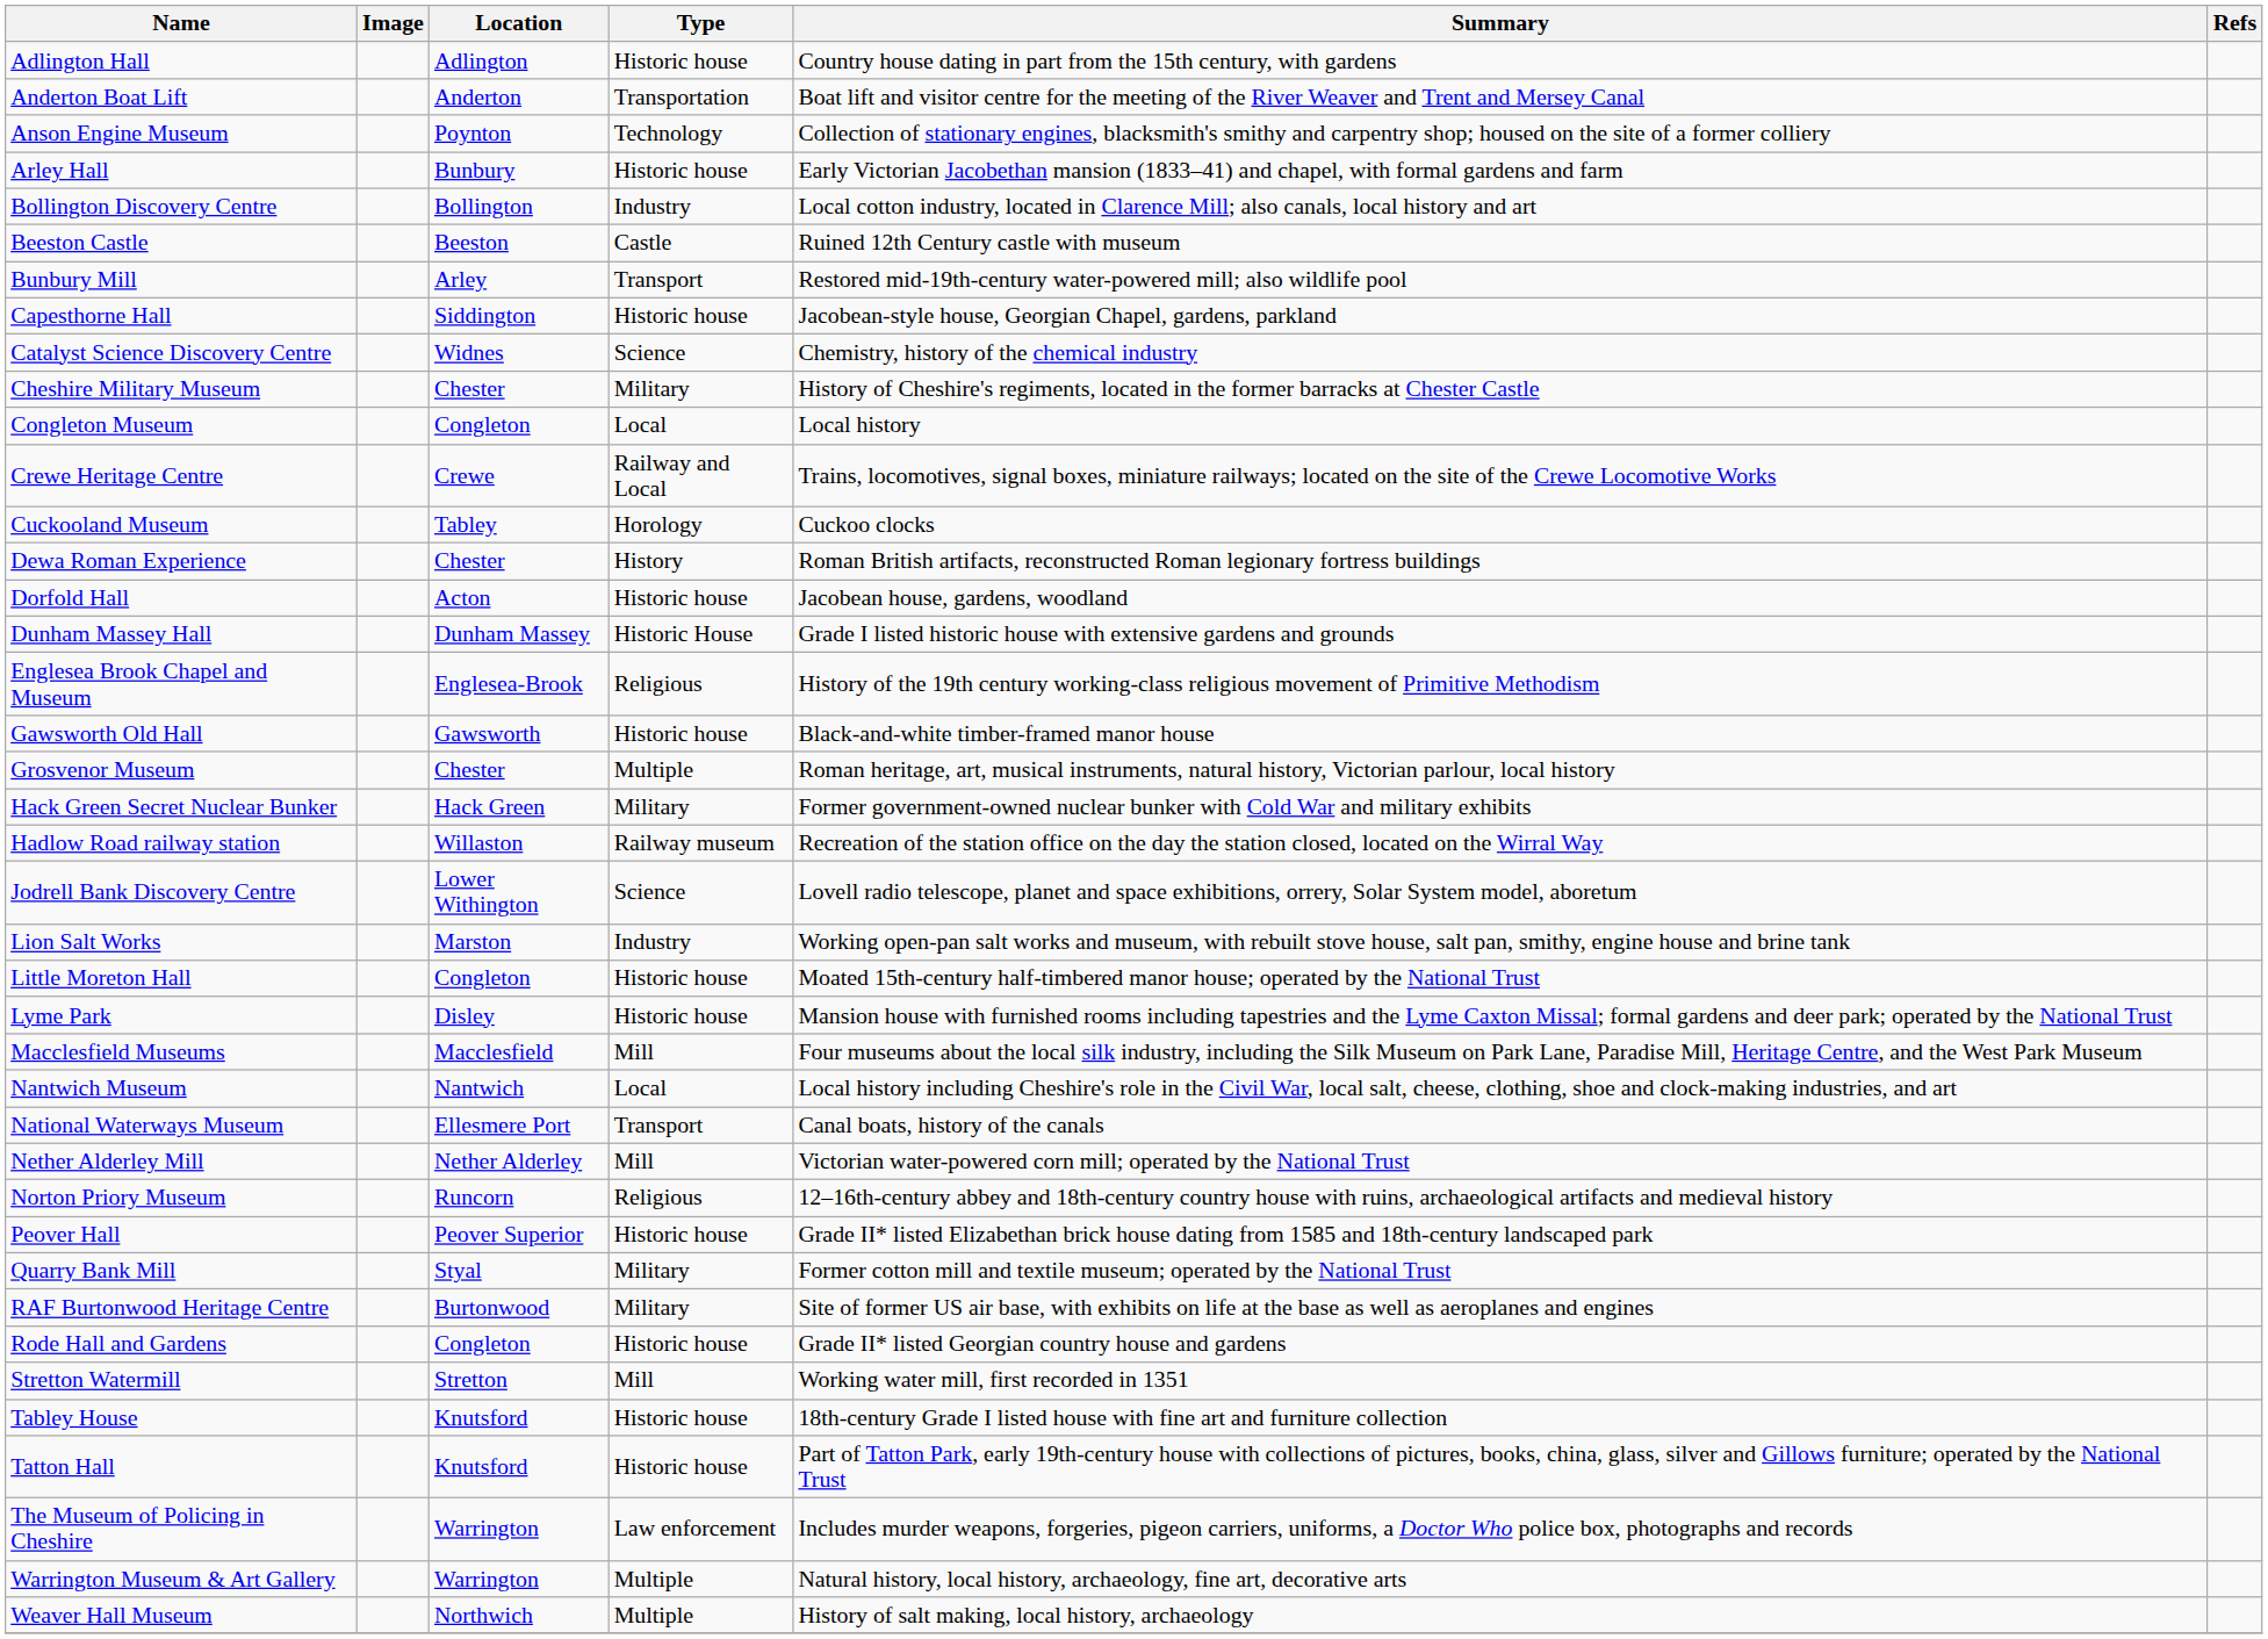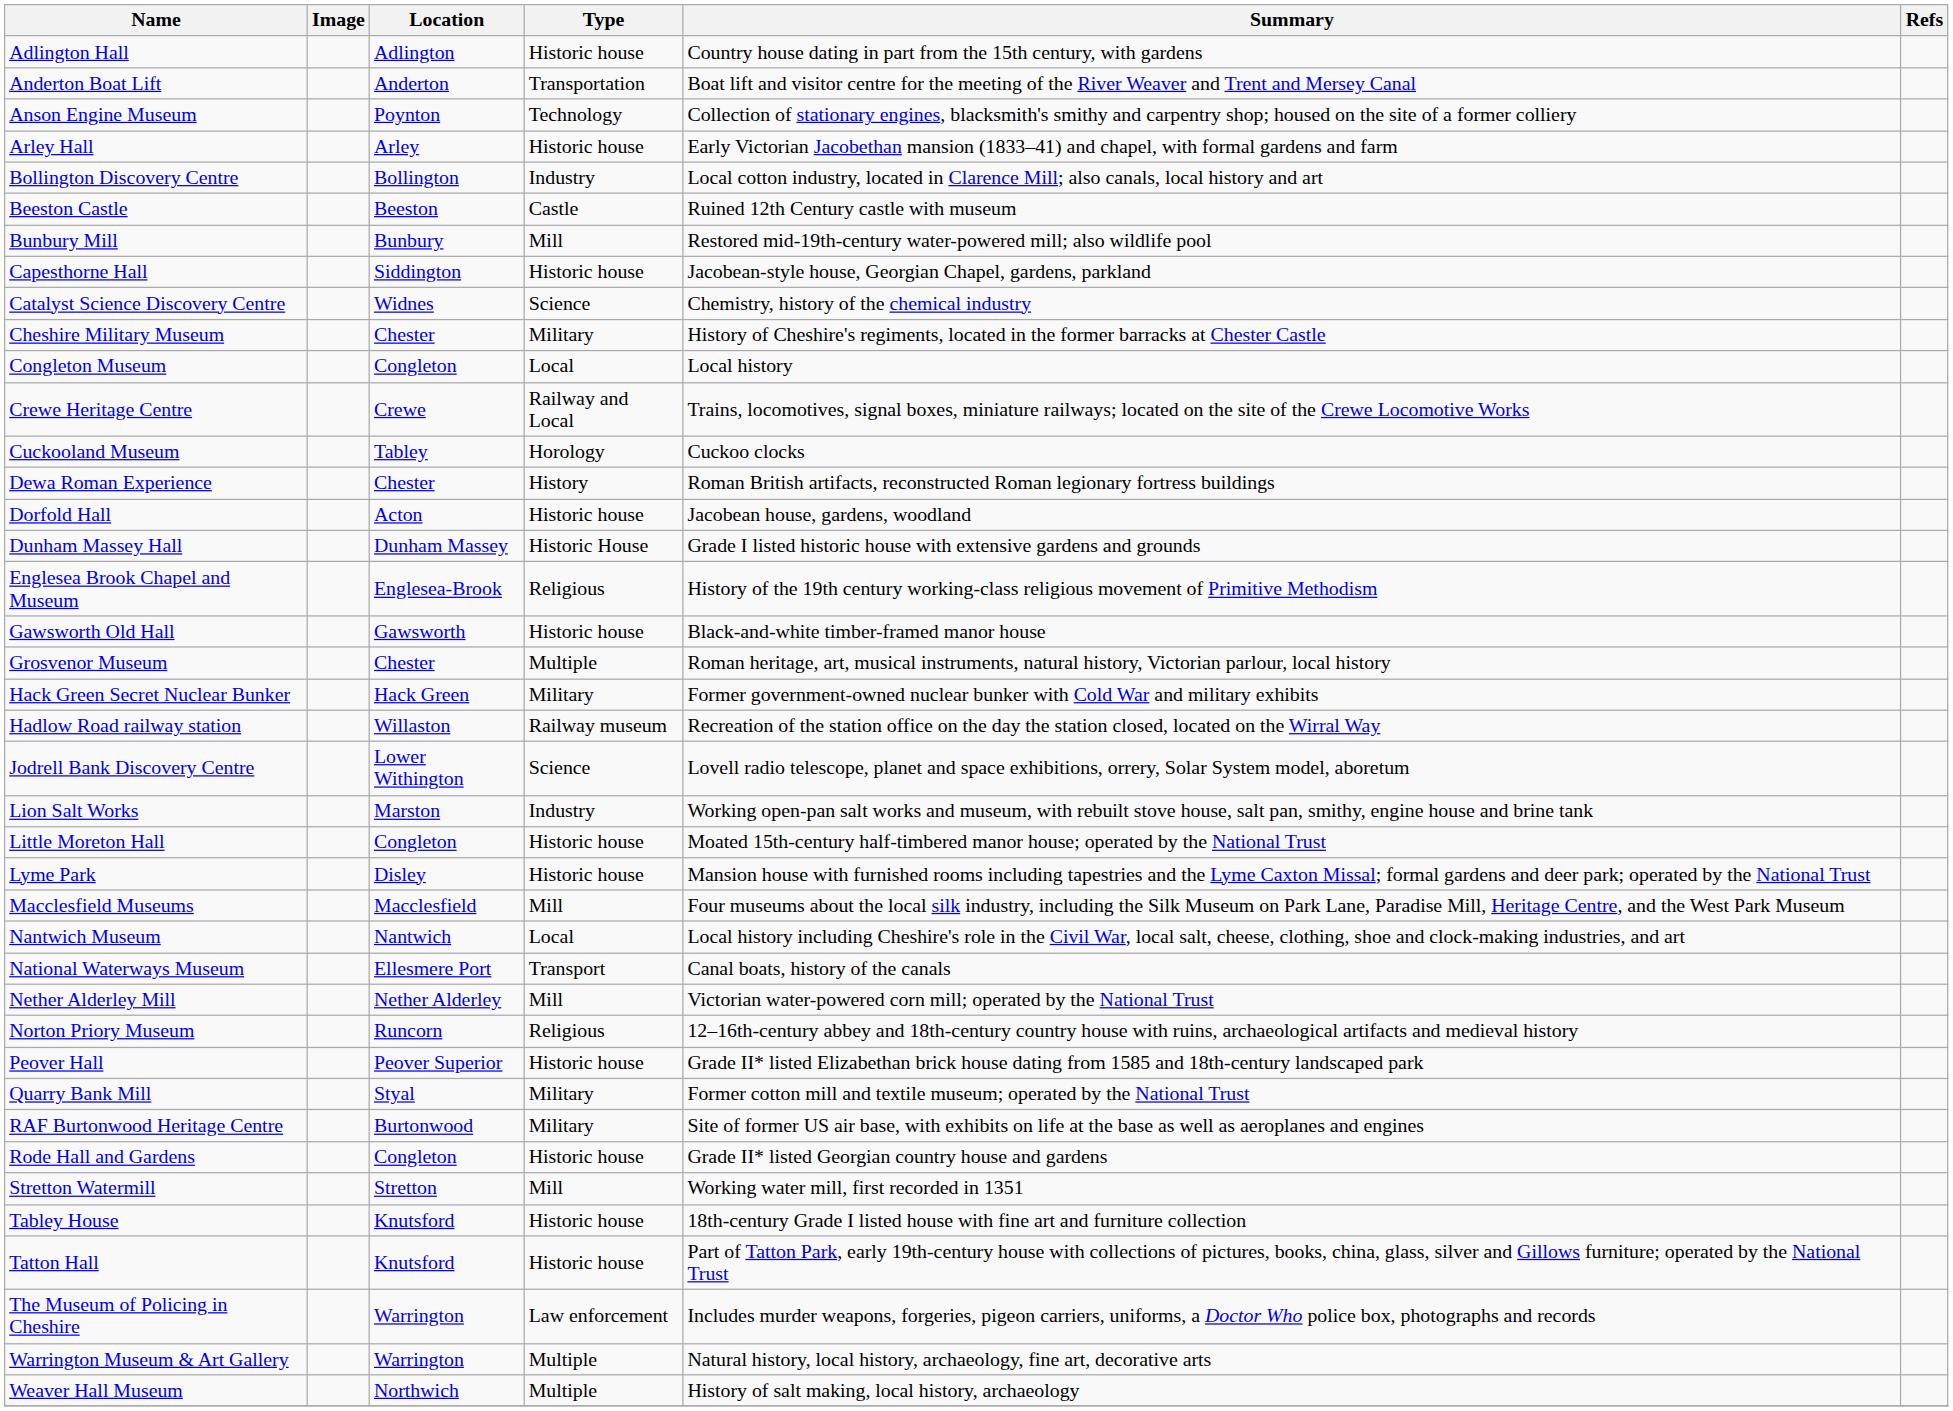 <table class="wikitable sortable">
 <tr>
 <th>Name</th>
 <th>Image</th>
 <th>Location</th>
 <th>Type</th>
 <th>Summary</th>
 <th>Refs</th>
 </tr>
 <tr>
 <td><a href='#'>Adlington Hall</a></td>
 <td></td>
 <td><a href='#'>Adlington</a></td>
 <td>Historic house</td>
 <td>Country house dating in part from the 15th century, with gardens</td>
 <td></td>
 </tr>
 <tr>
 <td><a href='#'>Anderton Boat Lift</a></td>
 <td></td>
 <td><a href='#'>Anderton</a></td>
 <td>Transportation</td>
 <td>Boat lift and visitor centre for the meeting of the <a href='#'>River Weaver</a> and <a href='#'>Trent and Mersey Canal</a></td>
 <td></td>
 </tr>
 <tr>
 <td><a href='#'>Anson Engine Museum</a></td>
 <td></td>
 <td><a href='#'>Poynton</a></td>
 <td>Technology</td>
 <td>Collection of <a href='#'>stationary engines</a>, blacksmith's smithy and carpentry shop; housed on the site of a former colliery</td>
 <td></td>
 </tr>
 <tr>
 <td><a href='#'>Arley Hall</a></td>
 <td></td>
-<td><a href='#'>Bunbury</a></td>
+<td><a href='#'>Arley</a></td>
 <td>Historic house</td>
 <td>Early Victorian <a href='#'>Jacobethan</a> mansion (1833–41) and chapel, with formal gardens and farm</td>
 <td></td>
 </tr>
 <tr>
 <td><a href='#'>Bollington Discovery Centre</a></td>
 <td></td>
 <td><a href='#'>Bollington</a></td>
 <td>Industry</td>
 <td>Local cotton industry, located in <a href='#'>Clarence Mill</a>; also canals, local history and art</td>
 <td></td>
 </tr>
 <tr>
 <td><a href='#'>Beeston Castle</a></td>
 <td></td>
 <td><a href='#'>Beeston</a></td>
 <td>Castle</td>
 <td>Ruined 12th Century castle with museum</td>
 <td></td>
 </tr>
 <tr>
 <td><a href='#'>Bunbury Mill</a></td>
 <td></td>
-<td><a href='#'>Arley</a></td>
-<td>Transport</td>
+<td><a href='#'>Bunbury</a></td>
+<td>Mill</td>
 <td>Restored mid-19th-century water-powered mill; also wildlife pool</td>
 <td></td>
 </tr>
 <tr>
 <td><a href='#'>Capesthorne Hall</a></td>
 <td></td>
 <td><a href='#'>Siddington</a></td>
 <td>Historic house</td>
 <td>Jacobean-style house, Georgian Chapel, gardens, parkland</td>
 <td></td>
 </tr>
 <tr>
 <td><a href='#'>Catalyst Science Discovery Centre</a></td>
 <td></td>
 <td><a href='#'>Widnes</a></td>
 <td>Science</td>
 <td>Chemistry, history of the <a href='#'>chemical industry</a></td>
 <td></td>
 </tr>
 <tr>
 <td><a href='#'>Cheshire Military Museum</a></td>
 <td></td>
 <td><a href='#'>Chester</a></td>
 <td>Military</td>
 <td>History of Cheshire's regiments, located in the former barracks at <a href='#'>Chester Castle</a></td>
 <td></td>
 </tr>
 <tr>
 <td><a href='#'>Congleton Museum</a></td>
 <td></td>
 <td><a href='#'>Congleton</a></td>
 <td>Local</td>
 <td>Local history</td>
 <td></td>
 </tr>
 <tr>
 <td><a href='#'>Crewe Heritage Centre</a></td>
 <td></td>
 <td><a href='#'>Crewe</a></td>
 <td>Railway  and Local</td>
 <td>Trains, locomotives, signal boxes, miniature railways; located on the site of the <a href='#'>Crewe Locomotive Works</a></td>
 <td></td>
 </tr>
 <tr>
 <td><a href='#'>Cuckooland Museum</a></td>
 <td></td>
 <td><a href='#'>Tabley</a></td>
 <td>Horology</td>
 <td>Cuckoo clocks</td>
 <td></td>
 </tr>
 <tr>
 <td><a href='#'>Dewa Roman Experience</a></td>
 <td></td>
 <td><a href='#'>Chester</a></td>
 <td>History</td>
 <td>Roman British artifacts, reconstructed Roman legionary fortress buildings</td>
 <td></td>
 </tr>
 <tr>
 <td><a href='#'>Dorfold Hall</a></td>
 <td></td>
 <td><a href='#'>Acton</a></td>
 <td>Historic house</td>
 <td>Jacobean house, gardens, woodland</td>
 <td></td>
 </tr>
 <tr>
 <td><a href='#'>Dunham Massey Hall</a></td>
 <td></td>
 <td><a href='#'>Dunham Massey</a></td>
 <td>Historic House</td>
 <td>Grade I listed historic house with extensive gardens and grounds</td>
 <td></td>
 </tr>
 <tr>
 <td><a href='#'>Englesea Brook Chapel and Museum</a></td>
 <td></td>
 <td><a href='#'>Englesea-Brook</a></td>
 <td>Religious</td>
 <td>History of the 19th century working-class religious movement of <a href='#'>Primitive Methodism</a></td>
 <td></td>
 </tr>
 <tr>
 <td><a href='#'>Gawsworth Old Hall</a></td>
 <td></td>
 <td><a href='#'>Gawsworth</a></td>
 <td>Historic house</td>
 <td>Black-and-white timber-framed manor house</td>
 <td></td>
 </tr>
 <tr>
 <td><a href='#'>Grosvenor Museum</a></td>
 <td></td>
 <td><a href='#'>Chester</a></td>
 <td>Multiple</td>
 <td>Roman heritage, art, musical instruments, natural history, Victorian parlour, local history</td>
 <td></td>
 </tr>
 <tr>
 <td><a href='#'>Hack Green Secret Nuclear Bunker</a></td>
 <td></td>
 <td><a href='#'>Hack Green</a></td>
 <td>Military</td>
 <td>Former government-owned nuclear bunker with <a href='#'>Cold War</a> and military exhibits</td>
 <td></td>
 </tr>
 <tr>
 <td><a href='#'>Hadlow Road railway station</a></td>
 <td></td>
 <td><a href='#'>Willaston</a></td>
 <td>Railway museum</td>
 <td>Recreation of the station office on the day the station closed, located on the <a href='#'>Wirral Way</a></td>
 <td></td>
 </tr>
 <tr>
 <td><a href='#'>Jodrell Bank Discovery Centre</a></td>
 <td></td>
 <td><a href='#'>Lower Withington</a></td>
 <td>Science</td>
 <td>Lovell radio telescope, planet and space exhibitions, orrery, Solar System model, aboretum</td>
 <td></td>
 </tr>
 <tr>
 <td><a href='#'>Lion Salt Works</a></td>
 <td></td>
 <td><a href='#'>Marston</a></td>
 <td>Industry</td>
 <td>Working open-pan salt works and museum, with rebuilt stove house, salt pan, smithy, engine house and brine tank</td>
 <td></td>
 </tr>
 <tr>
 <td><a href='#'>Little Moreton Hall</a></td>
 <td></td>
 <td><a href='#'>Congleton</a></td>
 <td>Historic house</td>
 <td>Moated 15th-century half-timbered manor house; operated by the <a href='#'>National Trust</a></td>
 <td></td>
 </tr>
 <tr>
 <td><a href='#'>Lyme Park</a></td>
 <td></td>
 <td><a href='#'>Disley</a></td>
 <td>Historic house</td>
 <td>Mansion house with furnished rooms including tapestries and the <a href='#'>Lyme Caxton Missal</a>; formal gardens and deer park; operated by the <a href='#'>National Trust</a></td>
 <td></td>
 </tr>
 <tr>
 <td><a href='#'>Macclesfield Museums</a></td>
 <td></td>
 <td><a href='#'>Macclesfield</a></td>
 <td>Mill</td>
 <td>Four museums about the local <a href='#'>silk</a> industry, including the Silk Museum on Park Lane, Paradise Mill, <a href='#'>Heritage Centre</a>, and the West Park Museum</td>
 <td></td>
 </tr>
 <tr>
 <td><a href='#'>Nantwich Museum</a></td>
 <td></td>
 <td><a href='#'>Nantwich</a></td>
 <td>Local</td>
 <td>Local history including Cheshire's role in the <a href='#'>Civil War</a>, local salt, cheese, clothing, shoe and clock-making industries, and art</td>
 <td></td>
 </tr>
 <tr>
 <td><a href='#'>National Waterways Museum</a></td>
 <td></td>
 <td><a href='#'>Ellesmere Port</a></td>
 <td>Transport</td>
 <td>Canal boats, history of the canals</td>
 <td></td>
 </tr>
 <tr>
 <td><a href='#'>Nether Alderley Mill</a></td>
 <td></td>
 <td><a href='#'>Nether Alderley</a></td>
 <td>Mill</td>
 <td>Victorian water-powered corn mill; operated by the <a href='#'>National Trust</a></td>
 <td></td>
 </tr>
 <tr>
 <td><a href='#'>Norton Priory Museum</a></td>
 <td></td>
 <td><a href='#'>Runcorn</a></td>
 <td>Religious</td>
 <td>12–16th-century abbey and 18th-century country house with ruins, archaeological artifacts and medieval history</td>
 <td></td>
 </tr>
 <tr>
 <td><a href='#'>Peover Hall</a></td>
 <td></td>
 <td><a href='#'>Peover Superior</a></td>
 <td>Historic house</td>
 <td>Grade II* listed Elizabethan brick house dating from 1585 and 18th-century landscaped park</td>
 <td></td>
 </tr>
 <tr>
 <td><a href='#'>Quarry Bank Mill</a></td>
 <td></td>
 <td><a href='#'>Styal</a></td>
 <td>Military</td>
 <td>Former cotton mill and textile museum; operated by the <a href='#'>National Trust</a></td>
 <td></td>
 </tr>
 <tr>
 <td><a href='#'>RAF Burtonwood Heritage Centre</a></td>
 <td></td>
 <td><a href='#'>Burtonwood</a></td>
 <td>Military</td>
 <td>Site of former US air base, with exhibits on life at the base as well as aeroplanes and engines</td>
 <td></td>
 </tr>
 <tr>
 <td><a href='#'>Rode Hall and Gardens</a></td>
 <td></td>
 <td><a href='#'>Congleton</a></td>
 <td>Historic house</td>
 <td>Grade II* listed Georgian country house and gardens</td>
 <td></td>
 </tr>
 <tr>
 <td><a href='#'>Stretton Watermill</a></td>
 <td></td>
 <td><a href='#'>Stretton</a></td>
 <td>Mill</td>
 <td>Working water mill, first recorded in 1351</td>
 <td></td>
 </tr>
 <tr>
 <td><a href='#'>Tabley House</a></td>
 <td></td>
 <td><a href='#'>Knutsford</a></td>
 <td>Historic house</td>
 <td>18th-century Grade I listed house with fine art and furniture collection</td>
 <td></td>
 </tr>
 <tr>
 <td><a href='#'>Tatton Hall</a></td>
 <td></td>
 <td><a href='#'>Knutsford</a></td>
 <td>Historic house</td>
 <td>Part of <a href='#'>Tatton Park</a>, early 19th-century house with collections of pictures, books, china, glass, silver and <a href='#'>Gillows</a> furniture; operated by the <a href='#'>National Trust</a></td>
 <td></td>
 </tr>
 <tr>
 <td><a href='#'>The Museum of Policing in Cheshire</a></td>
 <td></td>
 <td><a href='#'>Warrington</a></td>
 <td>Law enforcement</td>
 <td>Includes murder weapons, forgeries, pigeon carriers, uniforms, a <em><a href='#'>Doctor Who</a></em> police box, photographs and records</td>
 <td></td>
 </tr>
 <tr>
 <td><a href='#'>Warrington Museum & Art Gallery</a></td>
 <td></td>
 <td><a href='#'>Warrington</a></td>
 <td>Multiple</td>
 <td>Natural history, local history, archaeology, fine art, decorative arts</td>
 <td></td>
 </tr>
 <tr>
 <td><a href='#'>Weaver Hall Museum</a></td>
 <td></td>
 <td><a href='#'>Northwich</a></td>
 <td>Multiple</td>
 <td>History of salt making, local history, archaeology</td>
 <td></td>
 </tr>
 <tr>
 </tr>
 </table>
